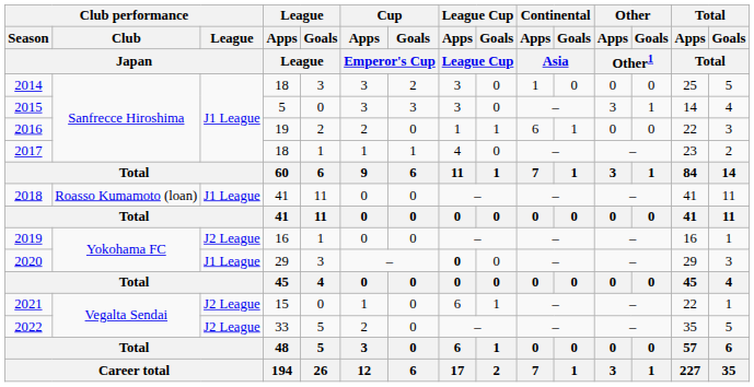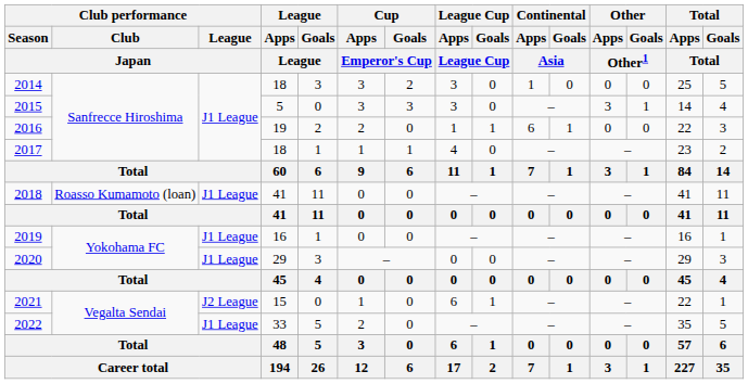 <table class="wikitable" style="text-align:center">
 <tr>
 <th colspan=3>Club performance</th>
 <th colspan=2>League</th>
 <th colspan=2>Cup</th>
 <th colspan=2>League Cup</th>
 <th colspan=2>Continental</th>
 <th colspan=2>Other</th>
 <th colspan=3>Total</th>
 </tr>
 <tr>
 <th>Season</th>
 <th>Club</th>
 <th>League</th>
 <th>Apps</th>
 <th>Goals</th>
 <th>Apps</th>
 <th>Goals</th>
 <th>Apps</th>
 <th>Goals</th>
 <th>Apps</th>
 <th>Goals</th>
 <th>Apps</th>
 <th>Goals</th>
 <th>Apps</th>
 <th>Goals</th>
 </tr>
 <tr>
 <th colspan=3>Japan</th>
 <th colspan=2>League</th>
 <th colspan=2><a href='#'>Emperor's Cup</a></th>
 <th colspan=2><a href='#'>League Cup</a></th>
 <th colspan=2><a href='#'>Asia</a></th>
 <th colspan=2>Other<sup><a href='#'>1</a></sup></th>
 <th colspan=2>Total</th>
 </tr>
 <tr>
 <td><a href='#'>2014</a></td>
 <td rowspan="4"><a href='#'>Sanfrecce Hiroshima</a></td>
 <td rowspan="4"><a href='#'>J1 League</a></td>
 <td>18</td>
 <td>3</td>
 <td>3</td>
 <td>2</td>
 <td>3</td>
 <td>0</td>
 <td>1</td>
 <td>0</td>
 <td>0</td>
 <td>0</td>
 <td>25</td>
 <td>5</td>
 </tr>
 <tr>
 <td><a href='#'>2015</a></td>
 <td>5</td>
 <td>0</td>
 <td>3</td>
 <td>3</td>
 <td>3</td>
 <td>0</td>
 <td colspan="2">–</td>
 <td>3</td>
 <td>1</td>
 <td>14</td>
 <td>4</td>
 </tr>
 <tr>
 <td><a href='#'>2016</a></td>
 <td>19</td>
 <td>2</td>
 <td>2</td>
 <td>0</td>
 <td>1</td>
 <td>1</td>
 <td>6</td>
 <td>1</td>
 <td>0</td>
 <td>0</td>
 <td>22</td>
 <td>3</td>
 </tr>
 <tr>
 <td><a href='#'>2017</a></td>
 <td>18</td>
 <td>1</td>
 <td>1</td>
 <td>1</td>
 <td>4</td>
 <td>0</td>
 <td colspan="2">–</td>
 <td colspan="2">–</td>
 <td>23</td>
 <td>2</td>
 </tr>
 <tr>
 <th colspan="3">Total</th>
 <th>60</th>
 <th>6</th>
 <th>9</th>
 <th>6</th>
 <th>11</th>
 <th>1</th>
 <th>7</th>
 <th>1</th>
 <th>3</th>
 <th>1</th>
 <th>84</th>
 <th>14</th>
 </tr>
 <tr>
 <td><a href='#'>2018</a></td>
 <td><a href='#'>Roasso Kumamoto</a> (loan)</td>
 <td><a href='#'>J1 League</a></td>
 <td>41</td>
 <td>11</td>
 <td>0</td>
 <td>0</td>
 <td colspan="2">–</td>
 <td colspan="2">–</td>
 <td colspan="2">–</td>
 <td>41</td>
 <td>11</td>
 </tr>
 <tr>
 <th colspan="3">Total</th>
 <th>41</th>
 <th>11</th>
 <th>0</th>
 <th>0</th>
 <th>0</th>
 <th>0</th>
 <th>0</th>
 <th>0</th>
 <th>0</th>
 <th>0</th>
 <th>41</th>
 <th>11</th>
 </tr>
 <tr>
 <td><a href='#'>2019</a></td>
 <td rowspan="2"><a href='#'>Yokohama FC</a></td>
-<td><a href='#'>J2 League</a></td>
+<td><a href='#'>J1 League</a></td>
 <td>16</td>
 <td>1</td>
 <td>0</td>
 <td>0</td>
 <td colspan="2">–</td>
 <td colspan="2">–</td>
 <td colspan="2">–</td>
 <td>16</td>
 <td>1</td>
 </tr>
 <tr>
 <td><a href='#'>2020</a></td>
 <td><a href='#'>J1 League</a></td>
 <td>29</td>
 <td>3</td>
 <td colspan="2">–</td>
-<td><strong>0</strong></td>
+<td>0</td>
 <td>0</td>
 <td colspan="2">–</td>
 <td colspan="2">–</td>
 <td>29</td>
 <td>3</td>
 </tr>
 <tr>
 <th colspan="3">Total</th>
 <th>45</th>
 <th>4</th>
 <th>0</th>
 <th>0</th>
 <th>0</th>
 <th>0</th>
 <th>0</th>
 <th>0</th>
 <th>0</th>
 <th>0</th>
 <th>45</th>
 <th>4</th>
 </tr>
 <tr>
 <td><a href='#'>2021</a></td>
 <td rowspan="2"><a href='#'>Vegalta Sendai</a></td>
 <td><a href='#'>J2 League</a></td>
 <td>15</td>
 <td>0</td>
 <td>1</td>
 <td>0</td>
 <td>6</td>
 <td>1</td>
 <td colspan="2">–</td>
 <td colspan="2">–</td>
 <td>22</td>
 <td>1</td>
 </tr>
 <tr>
 <td><a href='#'>2022</a></td>
-<td><a href='#'>J2 League</a></td>
+<td><a href='#'>J1 League</a></td>
 <td>33</td>
 <td>5</td>
 <td>2</td>
 <td>0</td>
 <td colspan="2">–</td>
 <td colspan="2">–</td>
 <td colspan="2">–</td>
 <td>35</td>
 <td>5</td>
 </tr>
 <tr>
 <th colspan="3">Total</th>
 <th>48</th>
 <th>5</th>
 <th>3</th>
 <th>0</th>
 <th>6</th>
 <th>1</th>
 <th>0</th>
 <th>0</th>
 <th>0</th>
 <th>0</th>
 <th>57</th>
 <th>6</th>
 </tr>
 <tr>
 <th colspan="3">Career total</th>
 <th>194</th>
 <th>26</th>
 <th>12</th>
 <th>6</th>
 <th>17</th>
 <th>2</th>
 <th>7</th>
 <th>1</th>
 <th>3</th>
 <th>1</th>
 <th>227</th>
 <th>35</th>
 </tr>
 </table>
